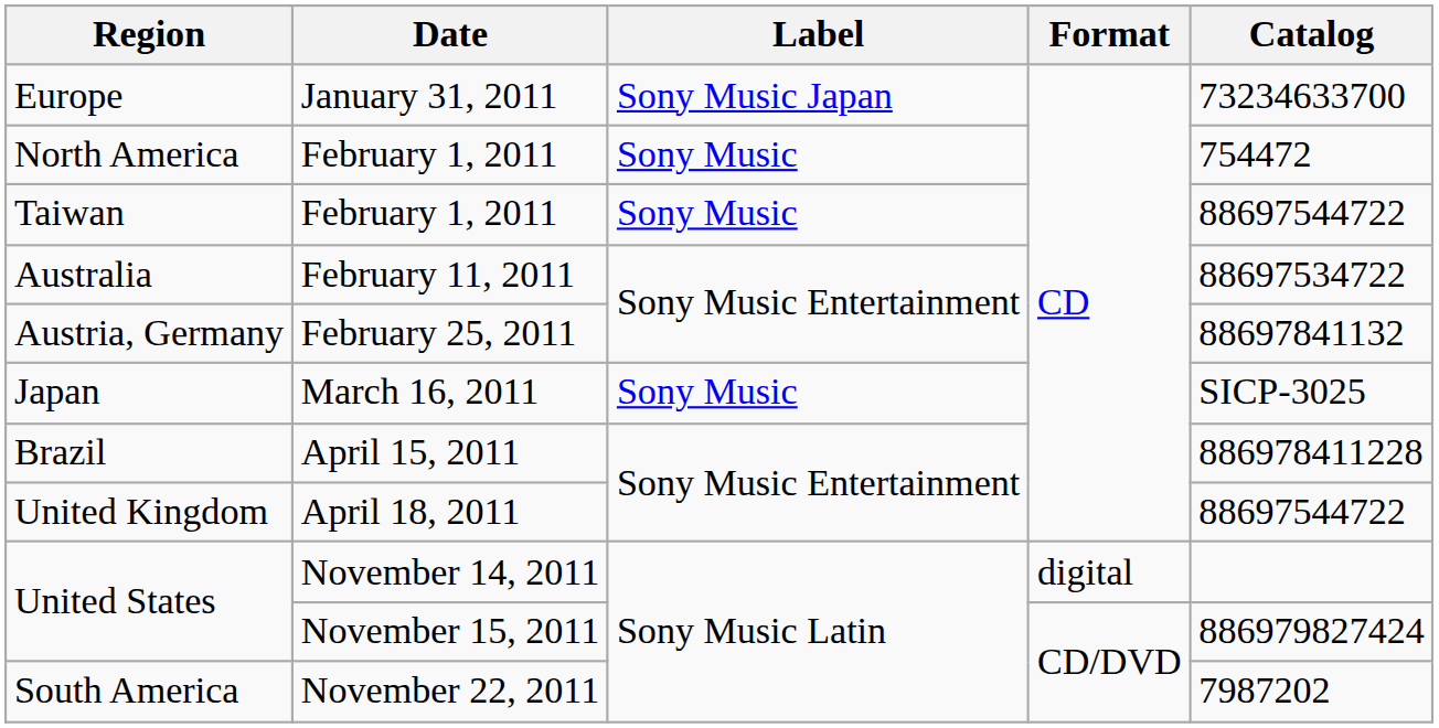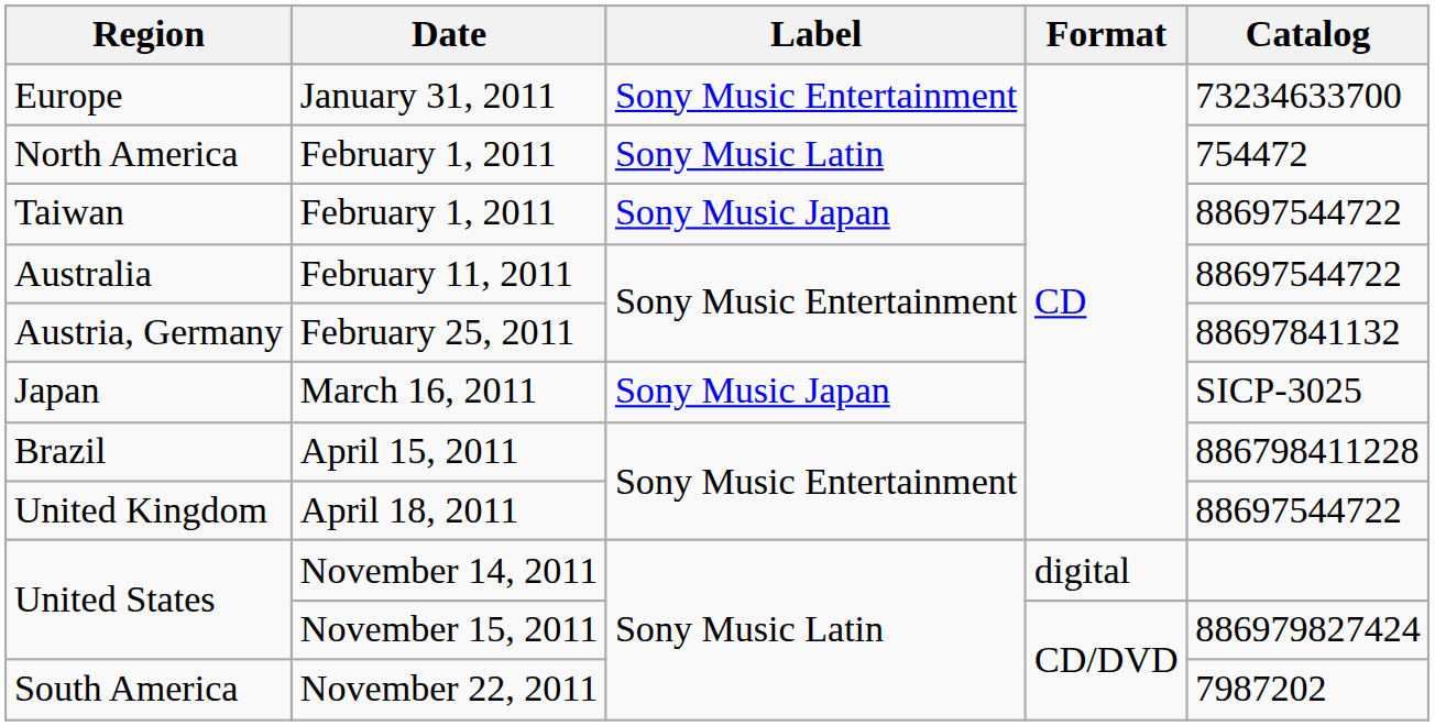 <table class="wikitable">
 <tr>
 <th>Region</th>
 <th>Date</th>
 <th>Label</th>
 <th>Format</th>
 <th>Catalog</th>
 </tr>
 <tr>
 <td>Europe</td>
 <td>January 31, 2011</td>
-<td><a href='#'>Sony Music Japan</a></td>
+<td><a href='#'>Sony Music Entertainment</a></td>
 <td rowspan="8"><a href='#'>CD</a></td>
 <td>73234633700</td>
 </tr>
 <tr>
 <td>North America</td>
 <td>February 1, 2011</td>
-<td><a href='#'>Sony Music</a></td>
+<td><a href='#'>Sony Music Latin</a></td>
 <td>754472</td>
 </tr>
 <tr>
 <td>Taiwan</td>
 <td>February 1, 2011</td>
-<td><a href='#'>Sony Music</a></td>
+<td><a href='#'>Sony Music Japan</a></td>
 <td>88697544722</td>
 </tr>
 <tr>
 <td>Australia</td>
 <td>February 11, 2011</td>
 <td rowspan="2">Sony Music Entertainment</td>
-<td>88697534722</td>
+<td>88697544722</td>
 </tr>
 <tr>
 <td>Austria, Germany</td>
 <td>February 25, 2011</td>
 <td>88697841132</td>
 </tr>
 <tr>
 <td>Japan</td>
 <td>March 16, 2011</td>
-<td><a href='#'>Sony Music</a></td>
+<td><a href='#'>Sony Music Japan</a></td>
 <td>SICP-3025</td>
 </tr>
 <tr>
 <td>Brazil</td>
 <td>April 15, 2011</td>
 <td rowspan="2">Sony Music Entertainment</td>
-<td>886978411228</td>
+<td>886798411228</td>
 </tr>
 <tr>
 <td>United Kingdom</td>
 <td>April 18, 2011</td>
 <td>88697544722</td>
 </tr>
 <tr>
 <td rowspan="2">United States</td>
 <td>November 14, 2011</td>
 <td rowspan="3">Sony Music Latin</td>
 <td>digital</td>
 <td></td>
 </tr>
 <tr>
 <td>November 15, 2011</td>
 <td rowspan="2">CD/DVD</td>
 <td>886979827424</td>
 </tr>
 <tr>
 <td>South America</td>
 <td>November 22, 2011</td>
 <td>7987202</td>
 </tr>
 </table>
